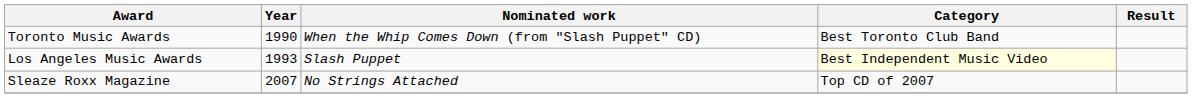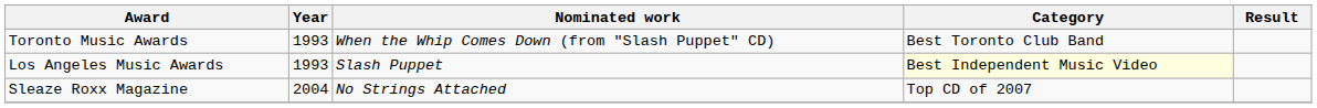 <table class="wikitable" style="width:90%;">
 <tr>
 <th>Award</th>
 <th style="width:30px;">Year</th>
 <th>Nominated work</th>
 <th>Category</th>
 <th>Result</th>
 </tr>
 <tr>
 <td rowspan="1">Toronto Music Awards</td>
-<td style="text-align:center;">1990</td>
+<td style="text-align:center;">1993</td>
 <td><em>When the Whip Comes Down</em> (from "Slash Puppet" CD)</td>
 <td>Best Toronto Club Band </td>
 <td></td>
 </tr>
 <tr>
 <td rowspan="1">Los Angeles Music Awards</td>
 <td style="text-align:center;">1993</td>
 <td><em>Slash Puppet</em></td>
 <td style="background: lightyellow;">Best Independent Music Video</td>
 <td></td>
 </tr>
 <tr>
 <td rowspan="1">Sleaze Roxx Magazine</td>
-<td style="text-align:center;">2007</td>
+<td style="text-align:center;">2004</td>
 <td><em>No Strings Attached</em></td>
 <td>Top CD of 2007 </td>
 <td></td>
 </tr>
 <tr>
 </tr>
 </table>
